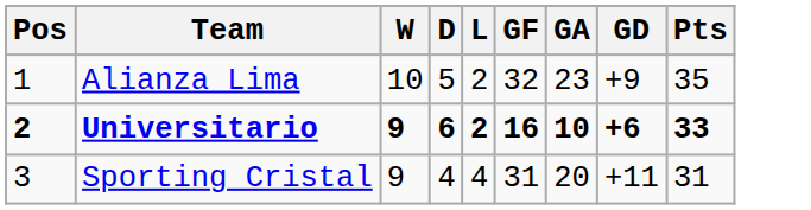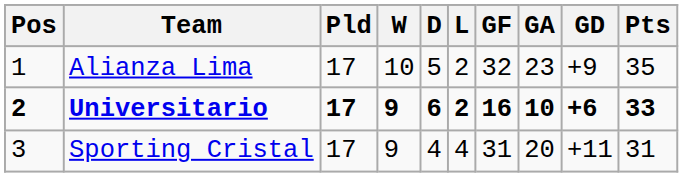 <table class="wikitable">
 <tr>
 <th><abbr>Pos</abbr></th>
 <th>Team</th>
+<th><abbr>Pld</abbr></th>
 <th><abbr>W</abbr></th>
 <th><abbr>D</abbr></th>
 <th><abbr>L</abbr></th>
 <th><abbr>GF</abbr></th>
 <th><abbr>GA</abbr></th>
 <th><abbr>GD</abbr></th>
 <th><abbr>Pts</abbr></th>
 </tr>
 <tr>
 <td>1</td>
 <td><a href='#'>Alianza Lima</a></td>
+<td>17</td>
 <td>10</td>
 <td>5</td>
 <td>2</td>
 <td>32</td>
 <td>23</td>
 <td>+9</td>
 <td>35</td>
 </tr>
 <tr>
 <td><strong>2</strong></td>
 <td><a href='#'><strong>Universitario</strong></a></td>
+<td><strong>17</strong></td>
 <td><strong>9</strong></td>
 <td><strong>6</strong></td>
 <td><strong>2</strong></td>
 <td><strong>16</strong></td>
 <td><strong>10</strong></td>
 <td><strong>+6</strong></td>
 <td><strong>33</strong></td>
 </tr>
 <tr>
 <td>3</td>
 <td><a href='#'>Sporting Cristal</a></td>
+<td>17</td>
 <td>9</td>
 <td>4</td>
 <td>4</td>
 <td>31</td>
 <td>20</td>
 <td>+11</td>
 <td>31</td>
 </tr>
 </table>
